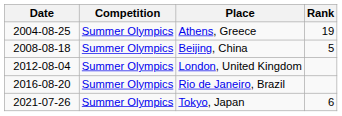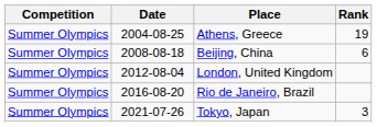 <table class="wikitable">
 <tr>
+<th>Competition</th>
 <th>Date</th>
-<th>Competition</th>
 <th>Place</th>
 <th>Rank</th>
 </tr>
 <tr>
+<td><a href='#'>Summer Olympics</a></td>
 <td style="text-align:right">  2004-08-25  </td>
-<td><a href='#'>Summer Olympics</a></td>
 <td><a href='#'>Athens</a>, Greece</td>
 <td style="text-align:right">19</td>
 </tr>
 <tr>
+<td><a href='#'>Summer Olympics</a></td>
 <td style="text-align:right">  2008-08-18  </td>
-<td><a href='#'>Summer Olympics</a></td>
 <td><a href='#'>Beijing</a>, China</td>
-<td style="text-align:right">5</td>
+<td style="text-align:right">6</td>
 </tr>
 <tr>
+<td><a href='#'>Summer Olympics</a></td>
 <td style="text-align:right">  2012-08-04  </td>
-<td><a href='#'>Summer Olympics</a></td>
 <td><a href='#'>London</a>, United Kingdom</td>
 <td style="text-align:right"></td>
 </tr>
 <tr>
+<td><a href='#'>Summer Olympics</a></td>
 <td style="text-align:right">  2016-08-20  </td>
-<td><a href='#'>Summer Olympics</a></td>
 <td><a href='#'>Rio de Janeiro</a>, Brazil</td>
 <td style="text-align:right"></td>
 </tr>
 <tr>
+<td><a href='#'>Summer Olympics</a></td>
 <td style="text-align:right">  2021-07-26  </td>
-<td><a href='#'>Summer Olympics</a></td>
 <td><a href='#'>Tokyo</a>, Japan</td>
-<td style="text-align:right">6</td>
+<td style="text-align:right">3</td>
 </tr>
 </table>
